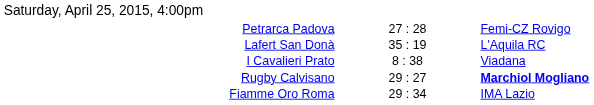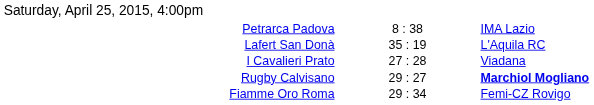 <table style="width:70%;" cellspacing="1">
 <tr>
 <th width=35%></th>
 <th width=15%></th>
 <th></th>
 </tr>
 <tr>
 <td>Saturday, April 25, 2015, 4:00pm</td>
 </tr>
 <tr style=font-size:90%>
 <td align=right><a href='#'>Petrarca Padova</a></td>
-<td align=center>27 : 28</td>
-<td><a href='#'>Femi-CZ Rovigo</a></td>
+<td align=center>8 : 38</td>
+<td><a href='#'>IMA Lazio</a></td>
 </tr>
 <tr style=font-size:90%>
 <td align=right><a href='#'>Lafert San Donà</a></td>
 <td align=center>35 : 19</td>
 <td><a href='#'>L'Aquila RC</a></td>
 </tr>
 <tr style=font-size:90%>
 <td align=right><a href='#'>I Cavalieri Prato</a></td>
-<td align=center>8 : 38</td>
+<td align=center>27 : 28</td>
 <td><a href='#'>Viadana</a></td>
 </tr>
 <tr style=font-size:90%>
 <td align=right><a href='#'>Rugby Calvisano</a></td>
 <td align=center>29 : 27</td>
 <td><strong><a href='#'>Marchiol Mogliano</a></strong></td>
 </tr>
 <tr style=font-size:90%>
 <td align=right><a href='#'>Fiamme Oro Roma</a></td>
 <td align=center>29 : 34</td>
-<td><a href='#'>IMA Lazio</a></td>
+<td><a href='#'>Femi-CZ Rovigo</a></td>
 </tr>
 </table>
